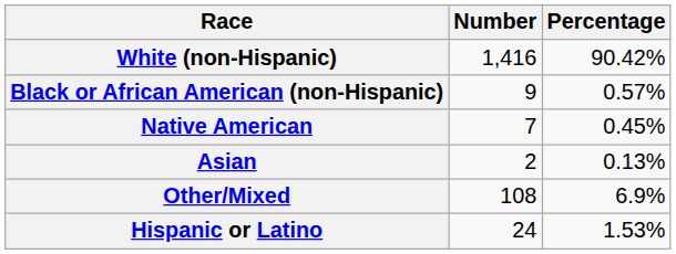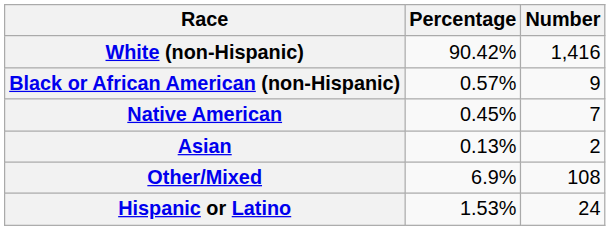 <table class="wikitable" style="text-align:right">
 <tr>
 <th scope="col">Race</th>
+<th scope="col">Percentage</th>
 <th scope="col">Number</th>
-<th scope="col">Percentage</th>
 </tr>
 <tr>
 <th scope="row"><a href='#'>White</a> (non-Hispanic)</th>
+<td>90.42%</td>
 <td>1,416</td>
-<td>90.42%</td>
 </tr>
 <tr>
 <th scope="row"><a href='#'>Black or African American</a> (non-Hispanic)</th>
+<td>0.57%</td>
 <td>9</td>
-<td>0.57%</td>
 </tr>
 <tr>
 <th scope="row"><a href='#'>Native American</a></th>
+<td>0.45%</td>
 <td>7</td>
-<td>0.45%</td>
 </tr>
 <tr>
 <th scope="row"><a href='#'>Asian</a></th>
+<td>0.13%</td>
 <td>2</td>
-<td>0.13%</td>
 </tr>
 <tr>
 <th scope="row"><a href='#'>Other/Mixed</a></th>
+<td>6.9%</td>
 <td>108</td>
-<td>6.9%</td>
 </tr>
 <tr>
 <th scope="row"><a href='#'>Hispanic</a> or <a href='#'>Latino</a></th>
+<td>1.53%</td>
 <td>24</td>
-<td>1.53%</td>
 </tr>
 </table>
